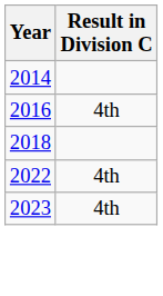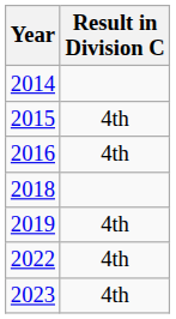 <table class="wikitable" style="text-align:center">
 <tr>
 <th>Year</th>
 <th>Result in<br>Division C</th>
 </tr>
 <tr>
 <td><a href='#'>2014</a></td>
 <td></td>
 </tr>
 <tr>
+<td><a href='#'>2015</a></td>
+<td>4th</td>
+</tr>
+<tr>
 <td><a href='#'>2016</a></td>
 <td>4th</td>
 </tr>
 <tr>
 <td><a href='#'>2018</a></td>
 <td></td>
+</tr>
+<tr>
+<td><a href='#'>2019</a></td>
+<td>4th</td>
 </tr>
 <tr>
 <td><a href='#'>2022</a></td>
 <td>4th</td>
 </tr>
 <tr>
 <td><a href='#'>2023</a></td>
 <td>4th</td>
 </tr>
 </table>
